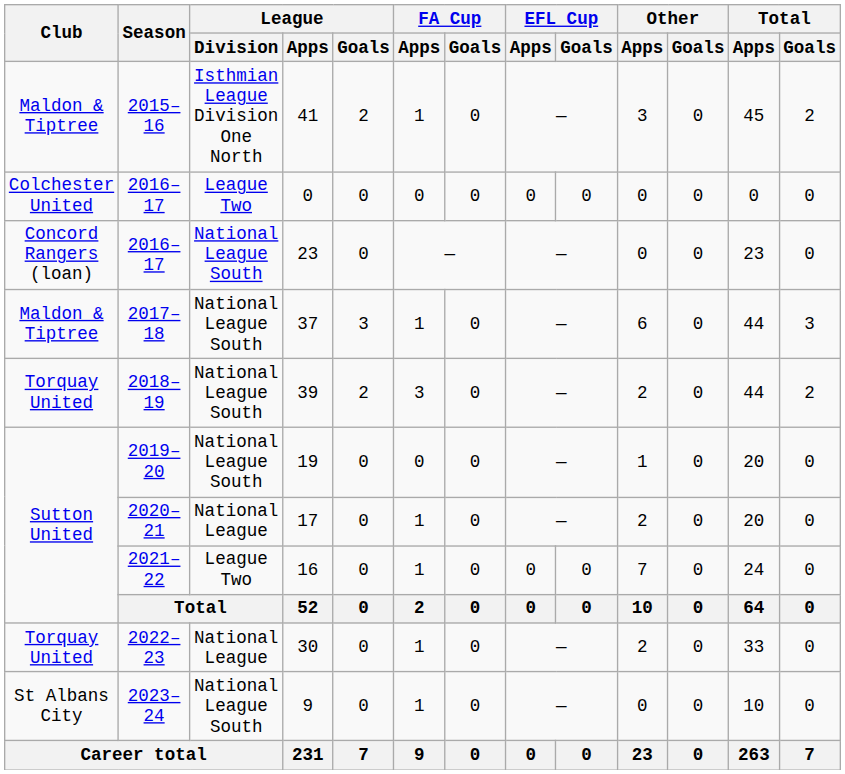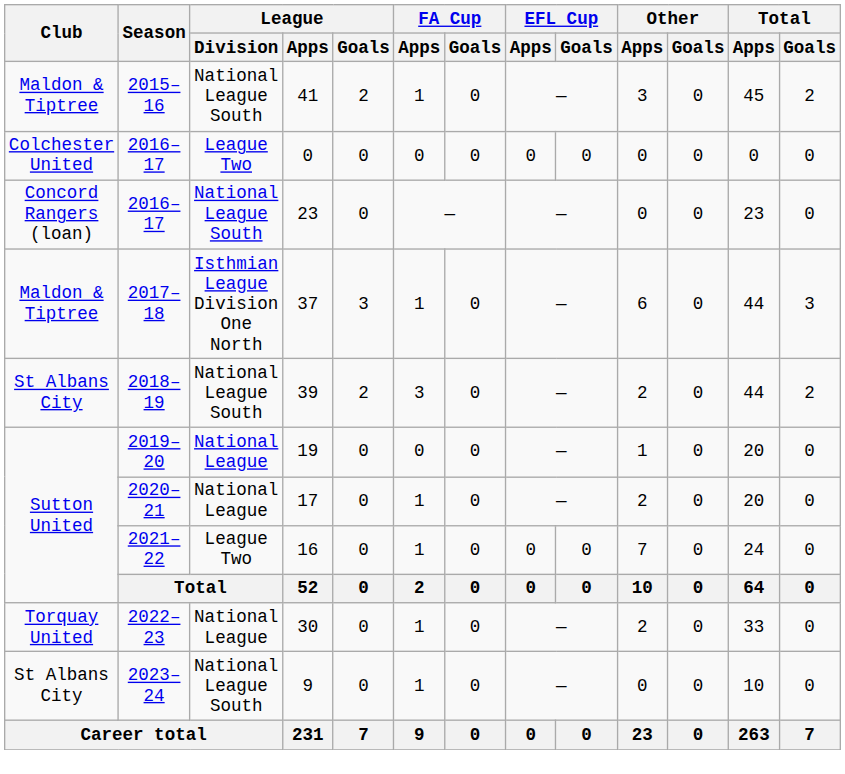 <table class="wikitable" style="text-align:center">
 <tr>
 <th rowspan="2">Club</th>
 <th rowspan="2">Season</th>
 <th colspan="3">League</th>
 <th colspan="2"><a href='#'>FA Cup</a></th>
 <th colspan="2"><a href='#'>EFL Cup</a></th>
 <th colspan="2">Other</th>
 <th colspan="2">Total</th>
 </tr>
 <tr>
 <th>Division</th>
 <th>Apps</th>
 <th>Goals</th>
 <th>Apps</th>
 <th>Goals</th>
 <th>Apps</th>
 <th>Goals</th>
 <th>Apps</th>
 <th>Goals</th>
 <th>Apps</th>
 <th>Goals</th>
 </tr>
 <tr>
 <td><a href='#'>Maldon & Tiptree</a></td>
 <td><a href='#'>2015–16</a></td>
-<td><a href='#'>Isthmian League</a> Division One North</td>
+<td>National League South</td>
 <td>41</td>
 <td>2</td>
 <td>1</td>
 <td>0</td>
 <td colspan="2">—</td>
 <td>3</td>
 <td>0</td>
 <td>45</td>
 <td>2</td>
 </tr>
 <tr>
 <td><a href='#'>Colchester United</a></td>
 <td><a href='#'>2016–17</a></td>
 <td><a href='#'>League Two</a></td>
 <td>0</td>
 <td>0</td>
 <td>0</td>
 <td>0</td>
 <td>0</td>
 <td>0</td>
 <td>0</td>
 <td>0</td>
 <td>0</td>
 <td>0</td>
 </tr>
 <tr>
 <td><a href='#'>Concord Rangers</a> (loan)</td>
 <td><a href='#'>2016–17</a></td>
 <td><a href='#'>National League South</a></td>
 <td>23</td>
 <td>0</td>
 <td colspan="2">—</td>
 <td colspan="2">—</td>
 <td>0</td>
 <td>0</td>
 <td>23</td>
 <td>0</td>
 </tr>
 <tr>
 <td><a href='#'>Maldon & Tiptree</a></td>
 <td><a href='#'>2017–18</a></td>
-<td>National League South</td>
+<td><a href='#'>Isthmian League</a> Division One North</td>
 <td>37</td>
 <td>3</td>
 <td>1</td>
 <td>0</td>
 <td colspan="2">—</td>
 <td>6</td>
 <td>0</td>
 <td>44</td>
 <td>3</td>
 </tr>
 <tr>
-<td><a href='#'>Torquay United</a></td>
+<td><a href='#'>St Albans City</a></td>
 <td><a href='#'>2018–19</a></td>
 <td>National League South</td>
 <td>39</td>
 <td>2</td>
 <td>3</td>
 <td>0</td>
 <td colspan="2">—</td>
 <td>2</td>
 <td>0</td>
 <td>44</td>
 <td>2</td>
 </tr>
 <tr>
 <td rowspan="4"><a href='#'>Sutton United</a></td>
 <td><a href='#'>2019–20</a></td>
-<td>National League South</td>
+<td><a href='#'>National League</a></td>
 <td>19</td>
 <td>0</td>
 <td>0</td>
 <td>0</td>
 <td colspan="2">—</td>
 <td>1</td>
 <td>0</td>
 <td>20</td>
 <td>0</td>
 </tr>
 <tr>
 <td><a href='#'>2020–21</a></td>
 <td>National League</td>
 <td>17</td>
 <td>0</td>
 <td>1</td>
 <td>0</td>
 <td colspan="2">—</td>
 <td>2</td>
 <td>0</td>
 <td>20</td>
 <td>0</td>
 </tr>
 <tr>
 <td><a href='#'>2021–22</a></td>
 <td>League Two</td>
 <td>16</td>
 <td>0</td>
 <td>1</td>
 <td>0</td>
 <td>0</td>
 <td>0</td>
 <td>7</td>
 <td>0</td>
 <td>24</td>
 <td>0</td>
 </tr>
 <tr>
 <th colspan=2>Total</th>
 <th>52</th>
 <th>0</th>
 <th>2</th>
 <th>0</th>
 <th>0</th>
 <th>0</th>
 <th>10</th>
 <th>0</th>
 <th>64</th>
 <th>0</th>
 </tr>
 <tr>
 <td><a href='#'>Torquay United</a></td>
 <td><a href='#'>2022–23</a></td>
 <td>National League</td>
 <td>30</td>
 <td>0</td>
 <td>1</td>
 <td>0</td>
 <td colspan="2">—</td>
 <td>2</td>
 <td>0</td>
 <td>33</td>
 <td>0</td>
 </tr>
 <tr>
 <td>St Albans City</td>
 <td><a href='#'>2023–24</a></td>
 <td>National League South</td>
 <td>9</td>
 <td>0</td>
 <td>1</td>
 <td>0</td>
 <td colspan="2">—</td>
 <td>0</td>
 <td>0</td>
 <td>10</td>
 <td>0</td>
 </tr>
 <tr>
 <th colspan=3>Career total</th>
 <th>231</th>
 <th>7</th>
 <th>9</th>
 <th>0</th>
 <th>0</th>
 <th>0</th>
 <th>23</th>
 <th>0</th>
 <th>263</th>
 <th>7</th>
 </tr>
 </table>
